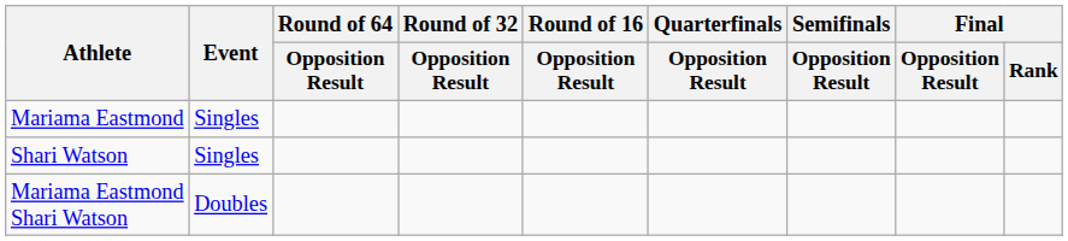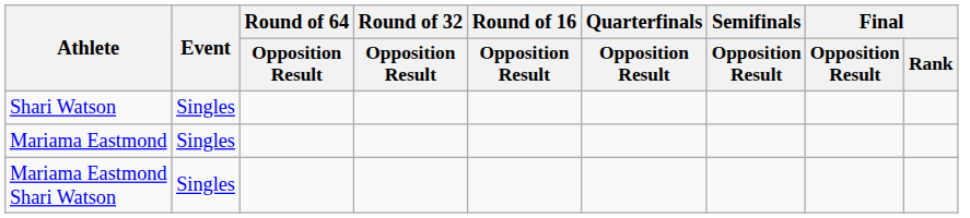 <table class="wikitable" style="font-size:90%">
 <tr>
 <th rowspan=2>Athlete</th>
 <th rowspan=2>Event</th>
 <th>Round of 64</th>
 <th>Round of 32</th>
 <th>Round of 16</th>
 <th>Quarterfinals</th>
 <th>Semifinals</th>
 <th colspan=2>Final</th>
 </tr>
 <tr style="font-size:95%">
 <th>Opposition<br>Result</th>
 <th>Opposition<br>Result</th>
 <th>Opposition<br>Result</th>
 <th>Opposition<br>Result</th>
 <th>Opposition<br>Result</th>
 <th>Opposition<br>Result</th>
 <th>Rank</th>
 </tr>
 <tr align=center>
+<td align=left><a href='#'>Shari Watson</a></td>
+<td align=left><a href='#'>Singles</a></td>
+<td></td>
+<td></td>
+<td></td>
+<td></td>
+<td></td>
+<td></td>
+<td></td>
+</tr>
+<tr align=center>
 <td align=left><a href='#'>Mariama Eastmond</a></td>
 <td align=left><a href='#'>Singles</a></td>
 <td></td>
 <td></td>
 <td></td>
 <td></td>
 <td></td>
 <td></td>
 <td></td>
 </tr>
 <tr align=center>
-<td align=left><a href='#'>Shari Watson</a></td>
+<td align=left><a href='#'>Mariama Eastmond</a><br><a href='#'>Shari Watson</a></td>
 <td align=left><a href='#'>Singles</a></td>
 <td></td>
 <td></td>
 <td></td>
 <td></td>
 <td></td>
 <td></td>
 <td></td>
 </tr>
-<tr align=center>
-<td align=left><a href='#'>Mariama Eastmond</a><br><a href='#'>Shari Watson</a></td>
-<td align=left><a href='#'>Doubles</a></td>
-<td></td>
-<td></td>
-<td></td>
-<td></td>
-<td></td>
-<td></td>
-<td></td>
-</tr>
 </table>
